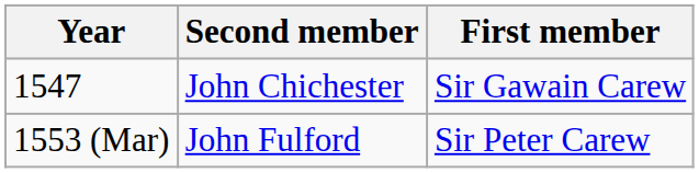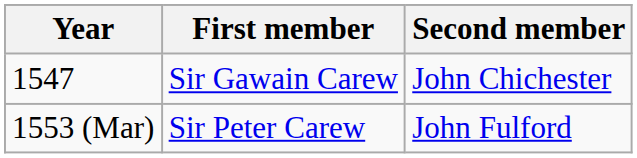 <table class="wikitable">
 <tr>
 <th>Year</th>
+<th>First member</th>
 <th>Second member</th>
-<th>First member</th>
 </tr>
 <tr>
 <td>1547</td>
+<td><a href='#'>Sir Gawain Carew</a></td>
 <td><a href='#'>John Chichester</a></td>
-<td><a href='#'>Sir Gawain Carew</a></td>
 </tr>
 <tr>
 <td>1553 (Mar)</td>
+<td><a href='#'>Sir Peter Carew</a></td>
 <td><a href='#'>John Fulford</a></td>
-<td><a href='#'>Sir Peter Carew</a></td>
 </tr>
 </table>
